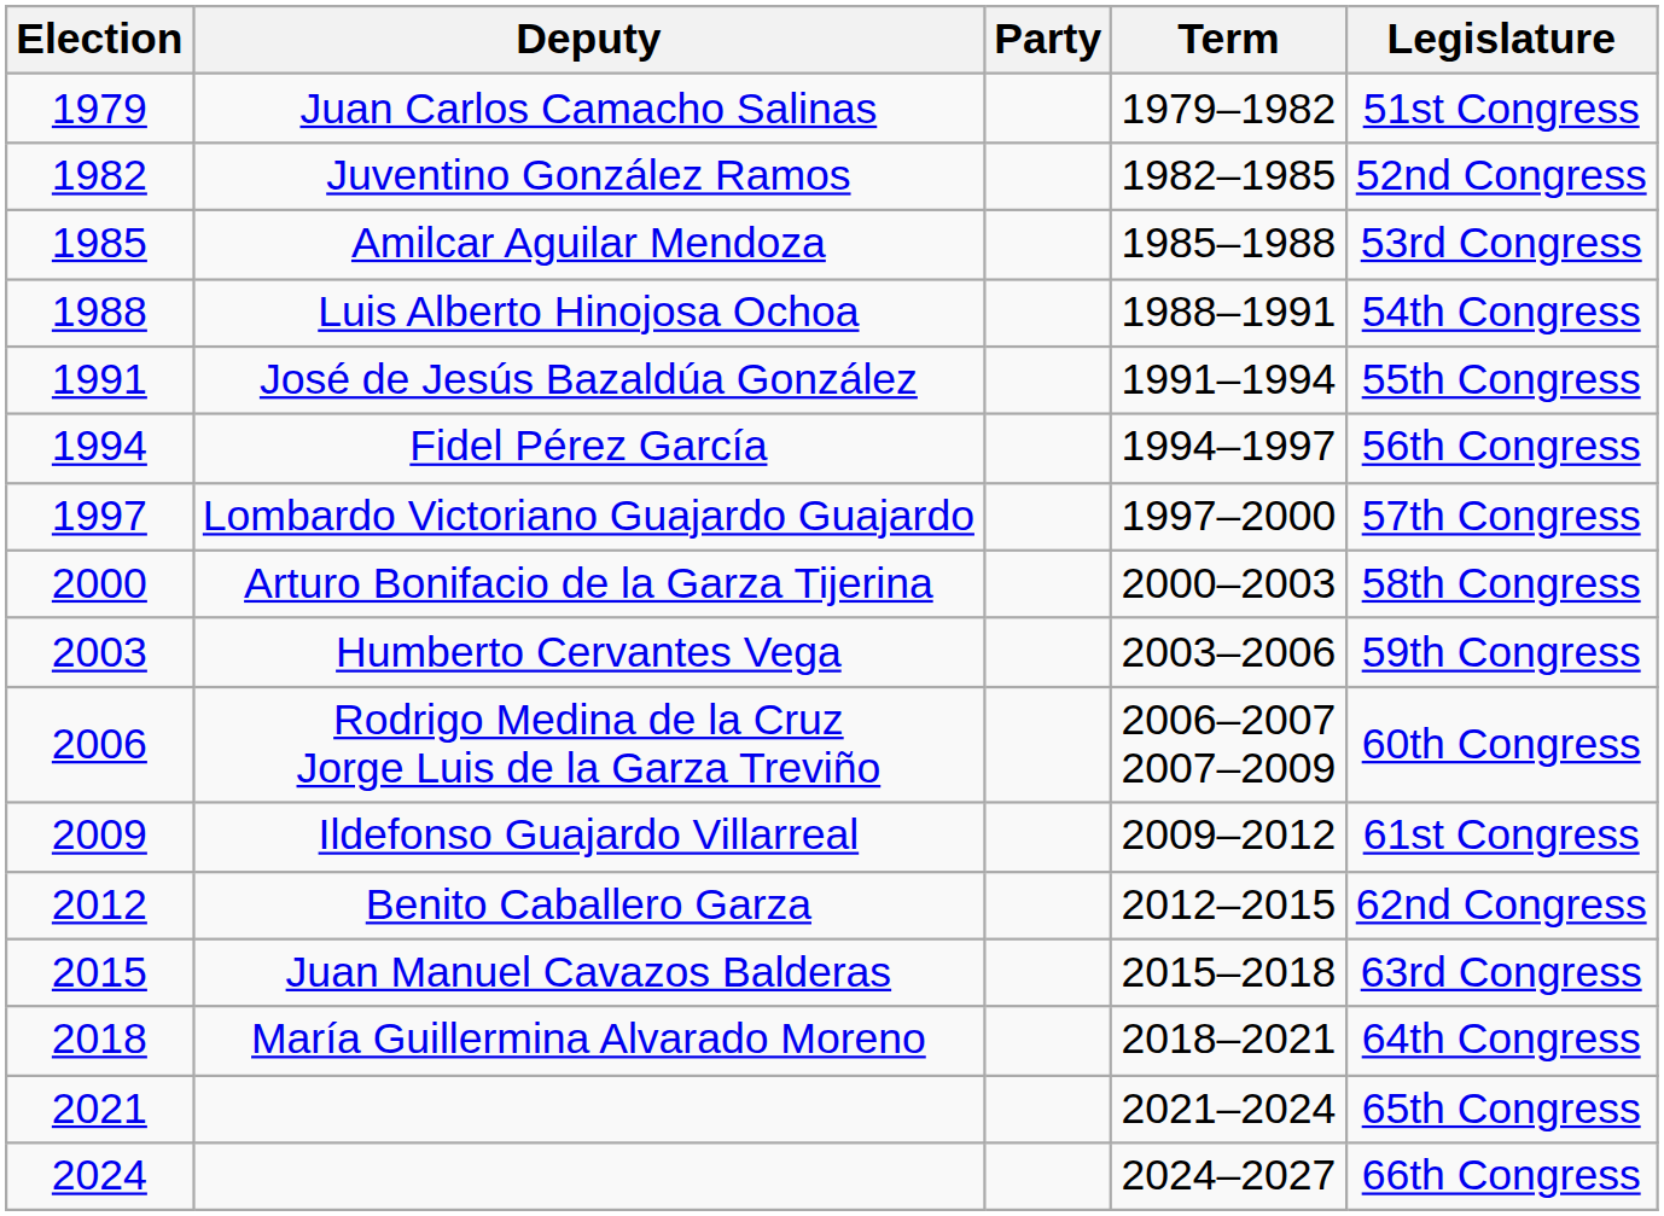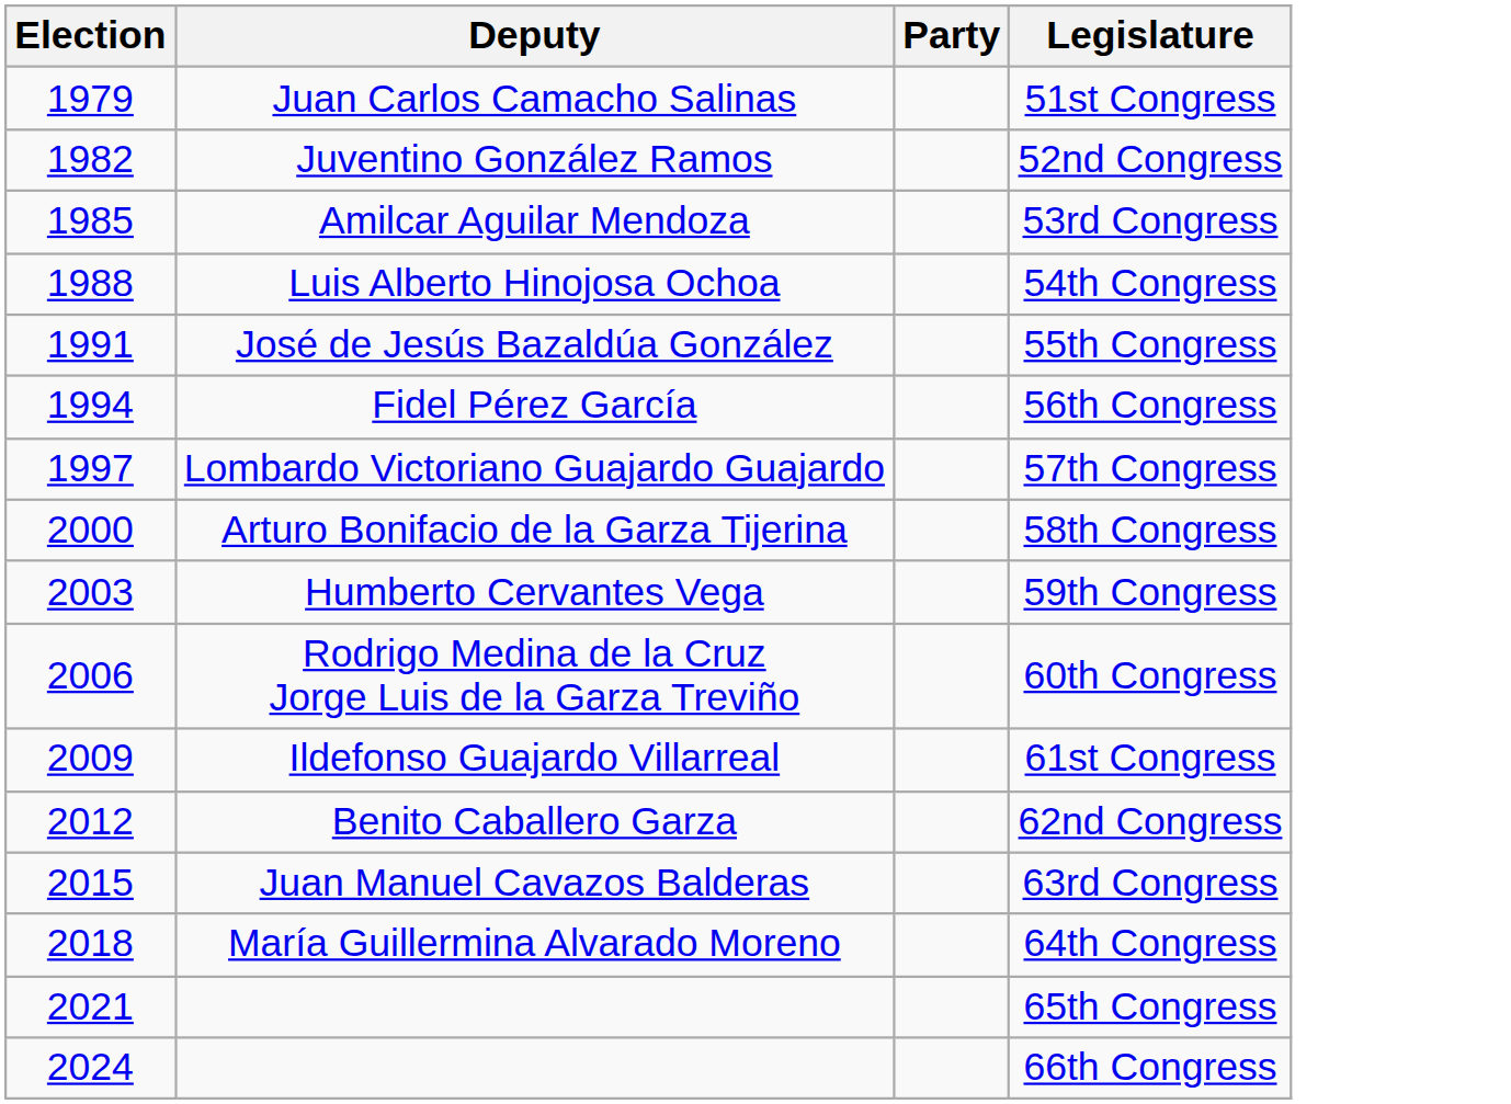 <table class="wikitable sortable" style="text-align: center">
 <tr>
 <th>Election</th>
 <th class="unsortable">Deputy</th>
 <th class="unsortable">Party</th>
-<th class="unsortable">Term</th>
 <th class="unsortable">Legislature</th>
 </tr>
 <tr>
 <td><a href='#'>1979</a></td>
 <td><a href='#'>Juan Carlos Camacho Salinas</a></td>
 <td></td>
-<td>1979–1982</td>
 <td><a href='#'>51st Congress</a></td>
 </tr>
 <tr>
 <td><a href='#'>1982</a></td>
 <td><a href='#'>Juventino González Ramos</a></td>
 <td></td>
-<td>1982–1985</td>
 <td><a href='#'>52nd Congress</a></td>
 </tr>
 <tr>
 <td><a href='#'>1985</a></td>
 <td><a href='#'>Amilcar Aguilar Mendoza</a></td>
 <td></td>
-<td>1985–1988</td>
 <td><a href='#'>53rd Congress</a></td>
 </tr>
 <tr>
 <td><a href='#'>1988</a></td>
 <td><a href='#'>Luis Alberto Hinojosa Ochoa</a></td>
 <td></td>
-<td>1988–1991</td>
 <td><a href='#'>54th Congress</a></td>
 </tr>
 <tr>
 <td><a href='#'>1991</a></td>
 <td><a href='#'>José de Jesús Bazaldúa González</a></td>
 <td></td>
-<td>1991–1994</td>
 <td><a href='#'>55th Congress</a></td>
 </tr>
 <tr>
 <td><a href='#'>1994</a></td>
 <td><a href='#'>Fidel Pérez García</a></td>
 <td></td>
-<td>1994–1997</td>
 <td><a href='#'>56th Congress</a></td>
 </tr>
 <tr>
 <td><a href='#'>1997</a></td>
 <td><a href='#'>Lombardo Victoriano Guajardo Guajardo</a></td>
 <td></td>
-<td>1997–2000</td>
 <td><a href='#'>57th Congress</a></td>
 </tr>
 <tr>
 <td><a href='#'>2000</a></td>
 <td><a href='#'>Arturo Bonifacio de la Garza Tijerina</a></td>
 <td></td>
-<td>2000–2003</td>
 <td><a href='#'>58th Congress</a></td>
 </tr>
 <tr>
 <td><a href='#'>2003</a></td>
 <td><a href='#'>Humberto Cervantes Vega</a></td>
 <td></td>
-<td>2003–2006</td>
 <td><a href='#'>59th Congress</a></td>
 </tr>
 <tr>
 <td><a href='#'>2006</a></td>
 <td><a href='#'>Rodrigo Medina de la Cruz</a><br><a href='#'>Jorge Luis de la Garza Treviño</a></td>
 <td></td>
-<td>2006–2007<br>2007–2009</td>
 <td><a href='#'>60th Congress</a></td>
 </tr>
 <tr>
 <td><a href='#'>2009</a></td>
 <td><a href='#'>Ildefonso Guajardo Villarreal</a></td>
 <td></td>
-<td>2009–2012</td>
 <td><a href='#'>61st Congress</a></td>
 </tr>
 <tr>
 <td><a href='#'>2012</a></td>
 <td><a href='#'>Benito Caballero Garza</a></td>
 <td></td>
-<td>2012–2015</td>
 <td><a href='#'>62nd Congress</a></td>
 </tr>
 <tr>
 <td><a href='#'>2015</a></td>
 <td><a href='#'>Juan Manuel Cavazos Balderas</a></td>
 <td></td>
-<td>2015–2018</td>
 <td><a href='#'>63rd Congress</a></td>
 </tr>
 <tr>
 <td><a href='#'>2018</a></td>
 <td><a href='#'>María Guillermina Alvarado Moreno</a></td>
 <td></td>
-<td>2018–2021</td>
 <td><a href='#'>64th Congress</a></td>
 </tr>
 <tr>
 <td><a href='#'>2021</a></td>
 <td></td>
 <td></td>
-<td>2021–2024</td>
 <td><a href='#'>65th Congress</a></td>
 </tr>
 <tr>
 <td><a href='#'>2024</a></td>
 <td></td>
 <td></td>
-<td>2024–2027</td>
 <td><a href='#'>66th Congress</a></td>
 </tr>
 </table>
